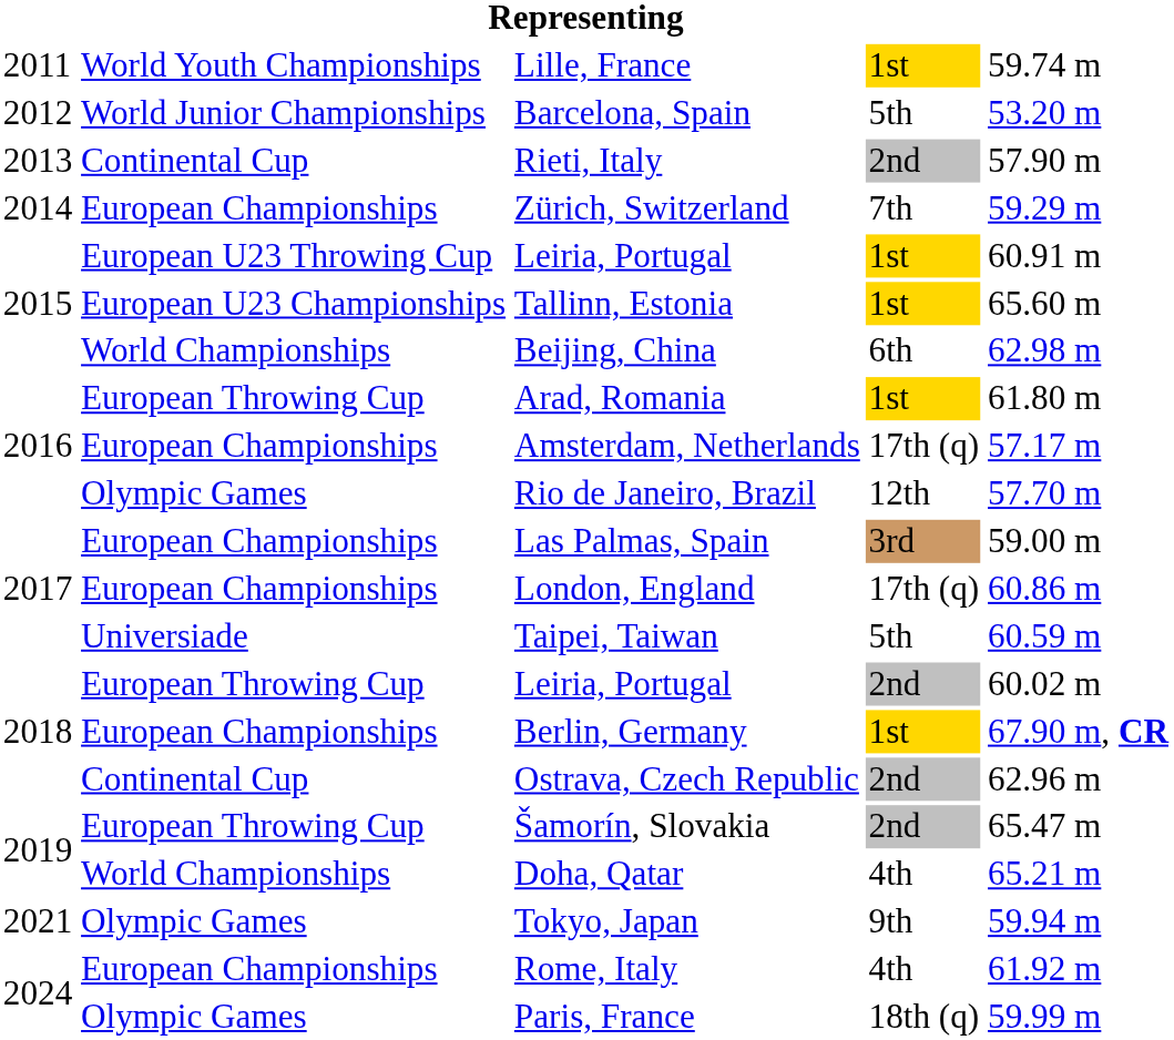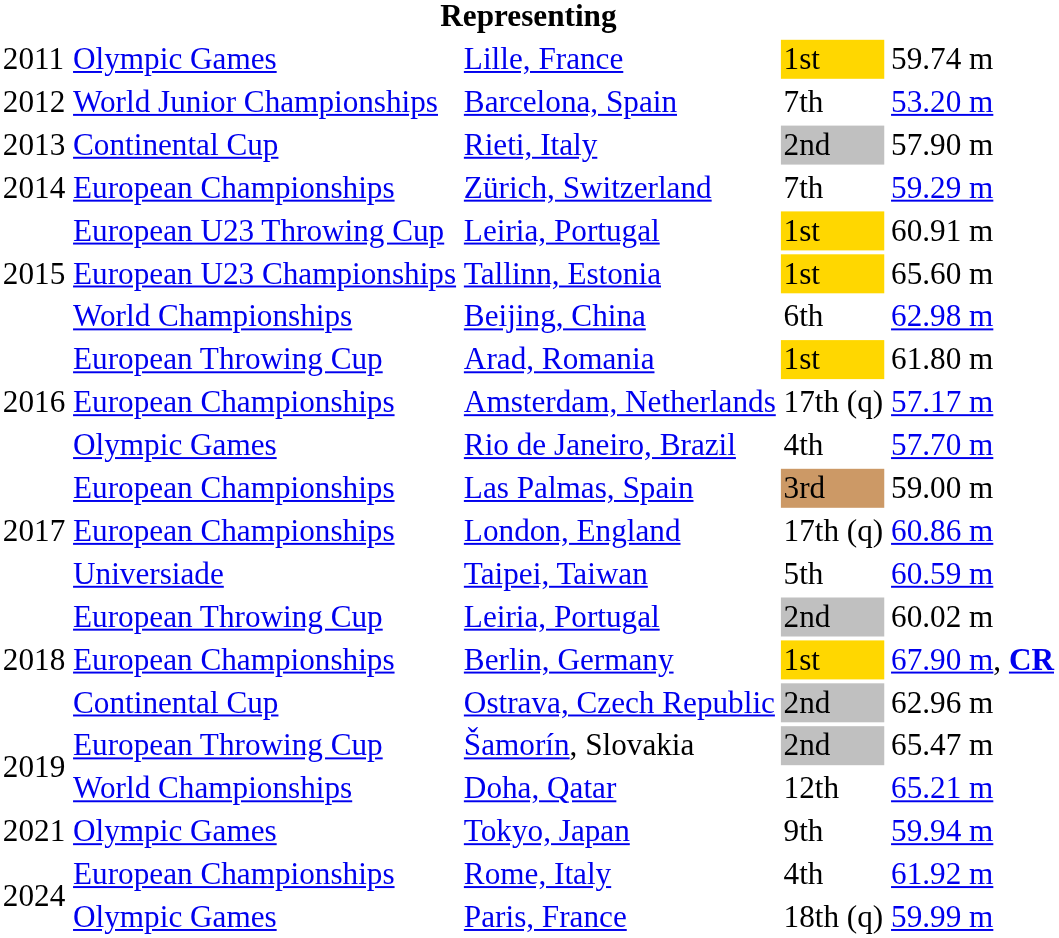 <table>
 <tr>
 <th colspan="5">Representing </th>
 </tr>
 <tr>
 <td>2011</td>
-<td><a href='#'>World Youth Championships</a></td>
+<td><a href='#'>Olympic Games</a></td>
 <td><a href='#'>Lille, France</a></td>
 <td bgcolor=gold>1st</td>
 <td>59.74 m</td>
 </tr>
 <tr>
 <td>2012</td>
 <td><a href='#'>World Junior Championships</a></td>
 <td><a href='#'>Barcelona, Spain</a></td>
-<td>5th</td>
+<td>7th</td>
 <td><a href='#'>53.20 m</a></td>
 </tr>
 <tr>
 <td>2013</td>
 <td><a href='#'>Continental Cup</a></td>
 <td><a href='#'>Rieti, Italy</a></td>
 <td bgcolor=silver>2nd</td>
 <td>57.90 m</td>
 </tr>
 <tr>
 <td>2014</td>
 <td><a href='#'>European Championships</a></td>
 <td><a href='#'>Zürich, Switzerland</a></td>
 <td>7th</td>
 <td><a href='#'>59.29 m</a></td>
 </tr>
 <tr>
 <td rowspan=3>2015</td>
 <td><a href='#'>European U23 Throwing Cup</a></td>
 <td><a href='#'>Leiria, Portugal</a></td>
 <td bgcolor=gold>1st</td>
 <td>60.91 m</td>
 </tr>
 <tr>
 <td><a href='#'>European U23 Championships</a></td>
 <td><a href='#'>Tallinn, Estonia</a></td>
 <td bgcolor=gold>1st</td>
 <td>65.60 m</td>
 </tr>
 <tr>
 <td><a href='#'>World Championships</a></td>
 <td><a href='#'>Beijing, China</a></td>
 <td>6th</td>
 <td><a href='#'>62.98 m</a></td>
 </tr>
 <tr>
 <td rowspan=3>2016</td>
 <td><a href='#'>European Throwing Cup</a></td>
 <td><a href='#'>Arad, Romania</a></td>
 <td bgcolor=gold>1st</td>
 <td>61.80 m</td>
 </tr>
 <tr>
 <td><a href='#'>European Championships</a></td>
 <td><a href='#'>Amsterdam, Netherlands</a></td>
 <td>17th (q)</td>
 <td><a href='#'>57.17 m</a></td>
 </tr>
 <tr>
 <td><a href='#'>Olympic Games</a></td>
 <td><a href='#'>Rio de Janeiro, Brazil</a></td>
-<td>12th</td>
+<td>4th</td>
 <td><a href='#'>57.70 m</a></td>
 </tr>
 <tr>
 <td rowspan=3>2017</td>
 <td><a href='#'>European Championships</a></td>
 <td><a href='#'>Las Palmas, Spain</a></td>
 <td bgcolor=cc9966>3rd</td>
 <td>59.00 m</td>
 </tr>
 <tr>
 <td><a href='#'>European Championships</a></td>
 <td><a href='#'>London, England</a></td>
 <td>17th (q)</td>
 <td><a href='#'>60.86 m</a></td>
 </tr>
 <tr>
 <td><a href='#'>Universiade</a></td>
 <td><a href='#'>Taipei, Taiwan</a></td>
 <td>5th</td>
 <td><a href='#'>60.59 m</a></td>
 </tr>
 <tr>
 <td rowspan=3>2018</td>
 <td><a href='#'>European Throwing Cup</a></td>
 <td><a href='#'>Leiria, Portugal</a></td>
 <td bgcolor=silver>2nd</td>
 <td>60.02 m</td>
 </tr>
 <tr>
 <td><a href='#'>European Championships</a></td>
 <td><a href='#'>Berlin, Germany</a></td>
 <td bgcolor="gold">1st</td>
 <td><a href='#'>67.90 m</a>, <strong><a href='#'>CR</a></strong></td>
 </tr>
 <tr>
 <td><a href='#'>Continental Cup</a></td>
 <td><a href='#'>Ostrava, Czech Republic</a></td>
 <td bgcolor=silver>2nd</td>
 <td>62.96 m</td>
 </tr>
 <tr>
 <td rowspan=2>2019</td>
 <td><a href='#'>European Throwing Cup</a></td>
 <td><a href='#'>Šamorín</a>, Slovakia</td>
 <td bgcolor=silver>2nd</td>
 <td>65.47 m</td>
 </tr>
 <tr>
 <td><a href='#'>World Championships</a></td>
 <td><a href='#'>Doha, Qatar</a></td>
-<td>4th</td>
+<td>12th</td>
 <td><a href='#'>65.21 m</a></td>
 </tr>
 <tr>
 <td>2021</td>
 <td><a href='#'>Olympic Games</a></td>
 <td><a href='#'>Tokyo, Japan</a></td>
 <td>9th</td>
 <td><a href='#'>59.94 m</a></td>
 </tr>
 <tr>
 <td rowspan=2>2024</td>
 <td><a href='#'>European Championships</a></td>
 <td><a href='#'>Rome, Italy</a></td>
 <td>4th</td>
 <td><a href='#'>61.92 m</a></td>
 </tr>
 <tr>
 <td><a href='#'>Olympic Games</a></td>
 <td><a href='#'>Paris, France</a></td>
 <td>18th (q)</td>
 <td><a href='#'>59.99 m</a></td>
 </tr>
 </table>
